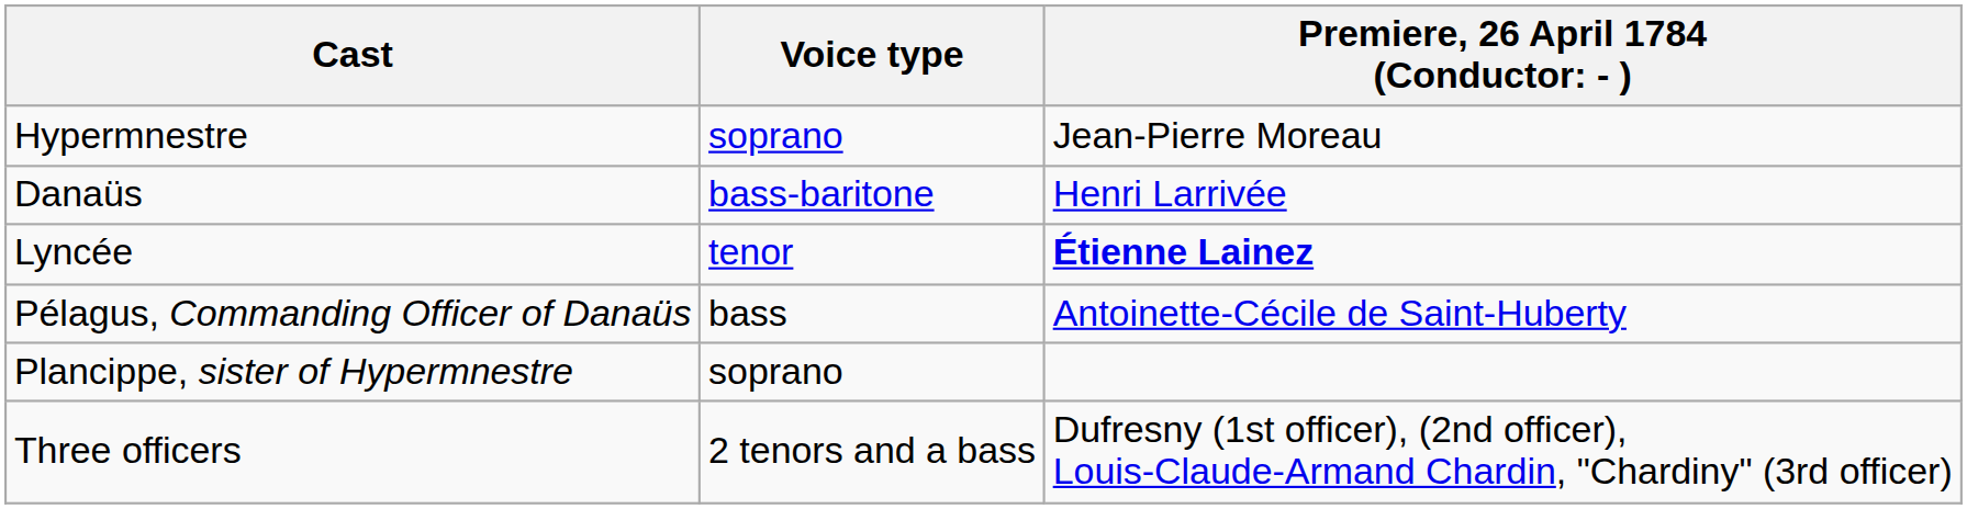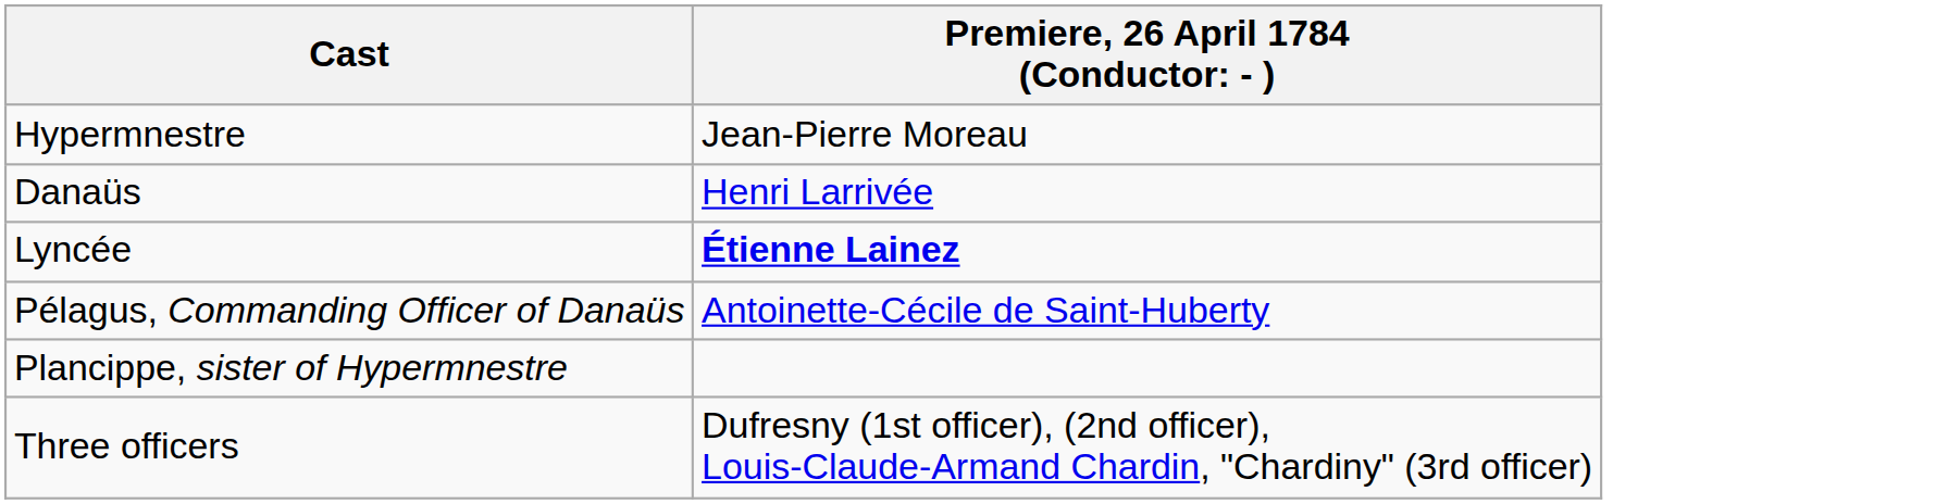 <table class="wikitable">
 <tr>
 <th>Cast</th>
-<th>Voice type</th>
 <th>Premiere, 26 April 1784<br>(Conductor: - )</th>
 </tr>
 <tr>
 <td>Hypermnestre</td>
-<td><a href='#'>soprano</a></td>
 <td>Jean-Pierre Moreau</td>
 </tr>
 <tr>
 <td>Danaüs</td>
-<td><a href='#'>bass-baritone</a></td>
 <td><a href='#'>Henri Larrivée</a></td>
 </tr>
 <tr>
 <td>Lyncée</td>
-<td><a href='#'>tenor</a></td>
 <td><strong><a href='#'>Étienne Lainez</a></strong></td>
 </tr>
 <tr>
 <td>Pélagus, <em>Commanding Officer of Danaüs</em></td>
-<td>bass</td>
 <td><a href='#'>Antoinette-Cécile de Saint-Huberty</a></td>
 </tr>
 <tr>
 <td>Plancippe, <em>sister of Hypermnestre</em></td>
-<td>soprano</td>
 <td></td>
 </tr>
 <tr>
 <td>Three officers</td>
-<td>2 tenors and a bass</td>
 <td>Dufresny (1st officer),  (2nd officer),<br><a href='#'>Louis-Claude-Armand Chardin</a>, "Chardiny" (3rd officer)</td>
 </tr>
 </table>
